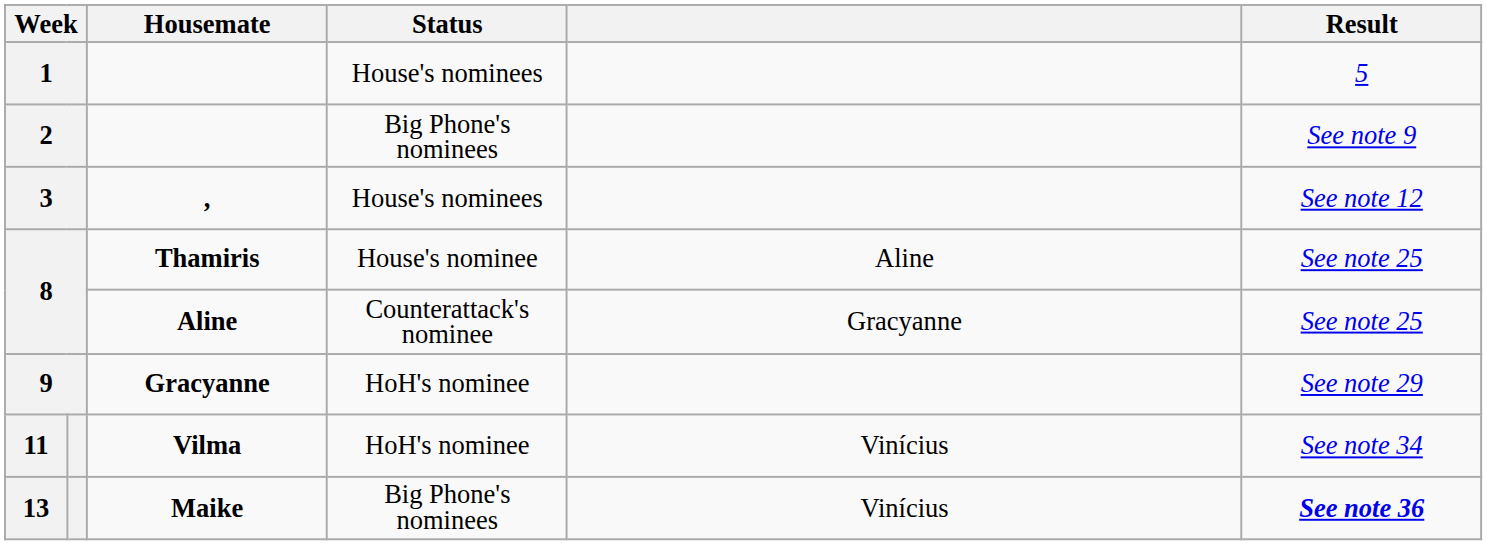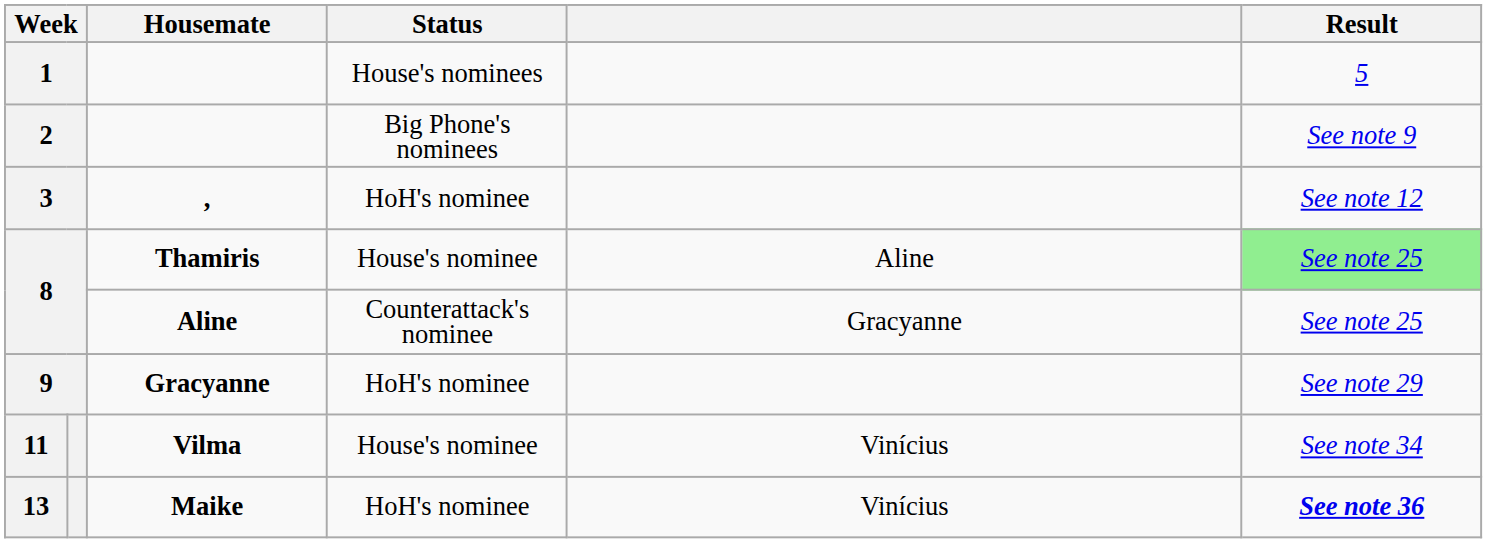 <table class="wikitable" style="width:60%; text-align:center; font-size:85%; line-height:13px;">
 <tr>
 <th width="03.00%" colspan=2>Week</th>
 <th width="14.25%">Housemate</th>
 <th width="14.25%">Status</th>
 <th width="40.00%"></th>
 <th width="14.25%">Result</th>
 </tr>
 <tr>
 <th colspan=2 style="height:25px">1</th>
 <td style="height:25px"><strong></strong></td>
 <td>House's nominees</td>
 <td></td>
 <td><em><a href='#'> 5</a></em></td>
 </tr>
 <tr>
 <th colspan=2 style="height:25px">2</th>
 <td style="height:25px"><strong></strong></td>
 <td>Big Phone's nominees</td>
 <td></td>
 <td><em><a href='#'>See note 9</a></em></td>
 </tr>
 <tr>
 <th colspan=2 style="height:25px">3</th>
 <td style="height:25px"><strong>, </strong></td>
-<td>House's nominees</td>
+<td>HoH's nominee</td>
 <td></td>
 <td><em><a href='#'>See note 12</a></em></td>
 </tr>
 <tr>
 <th rowspan=2 colspan=2 style="height:25px">8</th>
 <td style="height:25px"><strong>Thamiris</strong></td>
 <td>House's nominee</td>
 <td>Aline</td>
-<td><em><a href='#'>See note 25</a></em></td>
+<td style="background: lightgreen;"><em><a href='#'>See note 25</a></em></td>
 </tr>
 <tr>
 <td style="height:25px"><strong>Aline</strong></td>
 <td>Counterattack's nominee</td>
 <td>Gracyanne</td>
 <td><em><a href='#'>See note 25</a></em></td>
 </tr>
 <tr>
 <th colspan=2 style="height:25px">9</th>
 <td style="height:25px"><strong>Gracyanne</strong></td>
 <td>HoH's nominee</td>
 <td></td>
 <td><em><a href='#'>See note 29</a></em></td>
 </tr>
 <tr>
 <th style="height:25px">11</th>
 <th style="height:25px"></th>
 <td style="height:25px"><strong>Vilma</strong></td>
-<td>HoH's nominee</td>
+<td>House's nominee</td>
 <td>Vinícius</td>
 <td><em><a href='#'>See note 34</a></em></td>
 </tr>
 <tr>
 <th style="height:25px">13</th>
 <th style="height:25px"></th>
 <td style="height:25px"><strong>Maike</strong></td>
-<td>Big Phone's nominees</td>
+<td>HoH's nominee</td>
 <td>Vinícius</td>
 <td><strong><em><a href='#'>See note 36</a></em></strong></td>
 </tr>
 </table>
